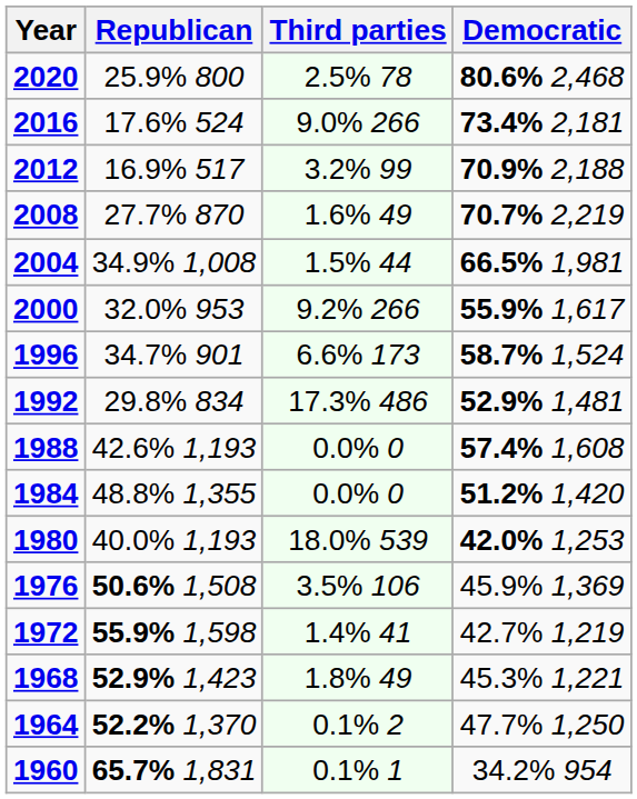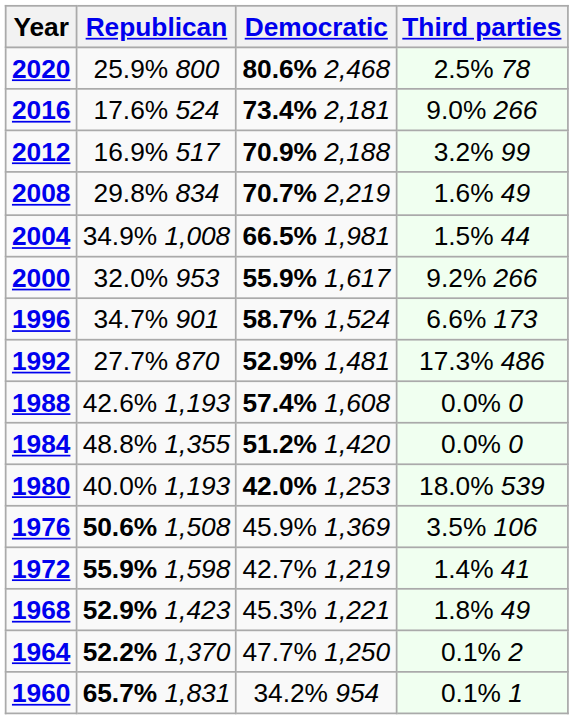 <table class="wikitable" style="float:right; font-size:95%;">
 <tr bgcolor=lightgrey>
 <th>Year</th>
 <th><a href='#'>Republican</a></th>
+<th><a href='#'>Democratic</a></th>
 <th><a href='#'>Third parties</a></th>
-<th><a href='#'>Democratic</a></th>
 </tr>
 <tr>
 <td style="text-align:center;" ><strong><a href='#'>2020</a></strong></td>
 <td style="text-align:center;" >25.9% <em>800</em></td>
+<td style="text-align:center;" ><strong>80.6%</strong> <em>2,468</em></td>
 <td style="text-align:center; background:honeyDew;">2.5% <em>78</em></td>
-<td style="text-align:center;" ><strong>80.6%</strong> <em>2,468</em></td>
 </tr>
 <tr>
 <td style="text-align:center;" ><strong><a href='#'>2016</a></strong></td>
 <td style="text-align:center;" >17.6% <em>524</em></td>
+<td style="text-align:center;" ><strong>73.4%</strong> <em>2,181</em></td>
 <td style="text-align:center; background:honeyDew;">9.0% <em>266</em></td>
-<td style="text-align:center;" ><strong>73.4%</strong> <em>2,181</em></td>
 </tr>
 <tr>
 <td style="text-align:center;" ><strong><a href='#'>2012</a></strong></td>
 <td style="text-align:center;" >16.9% <em>517</em></td>
+<td style="text-align:center;" ><strong>70.9%</strong> <em>2,188</em></td>
 <td style="text-align:center; background:honeyDew;">3.2% <em>99</em></td>
-<td style="text-align:center;" ><strong>70.9%</strong> <em>2,188</em></td>
 </tr>
 <tr>
 <td style="text-align:center;" ><strong><a href='#'>2008</a></strong></td>
-<td style="text-align:center;" >27.7% <em>870</em></td>
+<td style="text-align:center;" >29.8% <em>834</em></td>
+<td style="text-align:center;" ><strong>70.7%</strong> <em>2,219</em></td>
 <td style="text-align:center; background:honeyDew;">1.6% <em>49</em></td>
-<td style="text-align:center;" ><strong>70.7%</strong> <em>2,219</em></td>
 </tr>
 <tr>
 <td style="text-align:center;" ><strong><a href='#'>2004</a></strong></td>
 <td style="text-align:center;" >34.9% <em>1,008</em></td>
+<td style="text-align:center;" ><strong>66.5%</strong> <em>1,981</em></td>
 <td style="text-align:center; background:honeyDew;">1.5% <em>44</em></td>
-<td style="text-align:center;" ><strong>66.5%</strong> <em>1,981</em></td>
 </tr>
 <tr>
 <td style="text-align:center;" ><strong><a href='#'>2000</a></strong></td>
 <td style="text-align:center;" >32.0% <em>953</em></td>
+<td style="text-align:center;" ><strong>55.9%</strong> <em>1,617</em></td>
 <td style="text-align:center; background:honeyDew;">9.2% <em>266</em></td>
-<td style="text-align:center;" ><strong>55.9%</strong> <em>1,617</em></td>
 </tr>
 <tr>
 <td style="text-align:center;" ><strong><a href='#'>1996</a></strong></td>
 <td style="text-align:center;" >34.7% <em>901</em></td>
+<td style="text-align:center;" ><strong>58.7%</strong> <em>1,524</em></td>
 <td style="text-align:center; background:honeyDew;">6.6% <em>173</em></td>
-<td style="text-align:center;" ><strong>58.7%</strong> <em>1,524</em></td>
 </tr>
 <tr>
 <td style="text-align:center;" ><strong><a href='#'>1992</a></strong></td>
-<td style="text-align:center;" >29.8% <em>834</em></td>
+<td style="text-align:center;" >27.7% <em>870</em></td>
+<td style="text-align:center;" ><strong>52.9%</strong> <em>1,481</em></td>
 <td style="text-align:center; background:honeyDew;">17.3% <em>486</em></td>
-<td style="text-align:center;" ><strong>52.9%</strong> <em>1,481</em></td>
 </tr>
 <tr>
 <td style="text-align:center;" ><strong><a href='#'>1988</a></strong></td>
 <td style="text-align:center;" >42.6% <em>1,193</em></td>
+<td style="text-align:center;" ><strong>57.4%</strong> <em>1,608</em></td>
 <td style="text-align:center; background:honeyDew;">0.0% <em>0</em></td>
-<td style="text-align:center;" ><strong>57.4%</strong> <em>1,608</em></td>
 </tr>
 <tr>
 <td style="text-align:center;" ><strong><a href='#'>1984</a></strong></td>
 <td style="text-align:center;" >48.8% <em>1,355</em></td>
+<td style="text-align:center;" ><strong>51.2%</strong> <em>1,420</em></td>
 <td style="text-align:center; background:honeyDew;">0.0% <em>0</em></td>
-<td style="text-align:center;" ><strong>51.2%</strong> <em>1,420</em></td>
 </tr>
 <tr>
 <td style="text-align:center;" ><strong><a href='#'>1980</a></strong></td>
 <td style="text-align:center;" >40.0% <em>1,193</em></td>
+<td style="text-align:center;" ><strong>42.0%</strong> <em>1,253</em></td>
 <td style="text-align:center; background:honeyDew;">18.0% <em>539</em></td>
-<td style="text-align:center;" ><strong>42.0%</strong> <em>1,253</em></td>
 </tr>
 <tr>
 <td style="text-align:center;" ><strong><a href='#'>1976</a></strong></td>
 <td style="text-align:center;" ><strong>50.6%</strong> <em>1,508</em></td>
+<td style="text-align:center;" >45.9% <em>1,369</em></td>
 <td style="text-align:center; background:honeyDew;">3.5% <em>106</em></td>
-<td style="text-align:center;" >45.9% <em>1,369</em></td>
 </tr>
 <tr>
 <td style="text-align:center;" ><strong><a href='#'>1972</a></strong></td>
 <td style="text-align:center;" ><strong>55.9%</strong> <em>1,598</em></td>
+<td style="text-align:center;" >42.7% <em>1,219</em></td>
 <td style="text-align:center; background:honeyDew;">1.4% <em>41</em></td>
-<td style="text-align:center;" >42.7% <em>1,219</em></td>
 </tr>
 <tr>
 <td style="text-align:center;" ><strong><a href='#'>1968</a></strong></td>
 <td style="text-align:center;" ><strong>52.9%</strong> <em>1,423</em></td>
+<td style="text-align:center;" >45.3% <em>1,221</em></td>
 <td style="text-align:center; background:honeyDew;">1.8% <em>49</em></td>
-<td style="text-align:center;" >45.3% <em>1,221</em></td>
 </tr>
 <tr>
 <td style="text-align:center;" ><strong><a href='#'>1964</a></strong></td>
 <td style="text-align:center;" ><strong>52.2%</strong> <em>1,370</em></td>
+<td style="text-align:center;" >47.7% <em>1,250</em></td>
 <td style="text-align:center; background:honeyDew;">0.1% <em>2</em></td>
-<td style="text-align:center;" >47.7% <em>1,250</em></td>
 </tr>
 <tr>
 <td style="text-align:center;" ><strong><a href='#'>1960</a></strong></td>
 <td style="text-align:center;" ><strong>65.7%</strong> <em>1,831</em></td>
+<td style="text-align:center;" >34.2% <em>954</em></td>
 <td style="text-align:center; background:honeyDew;">0.1% <em>1</em></td>
-<td style="text-align:center;" >34.2% <em>954</em></td>
 </tr>
 </table>
